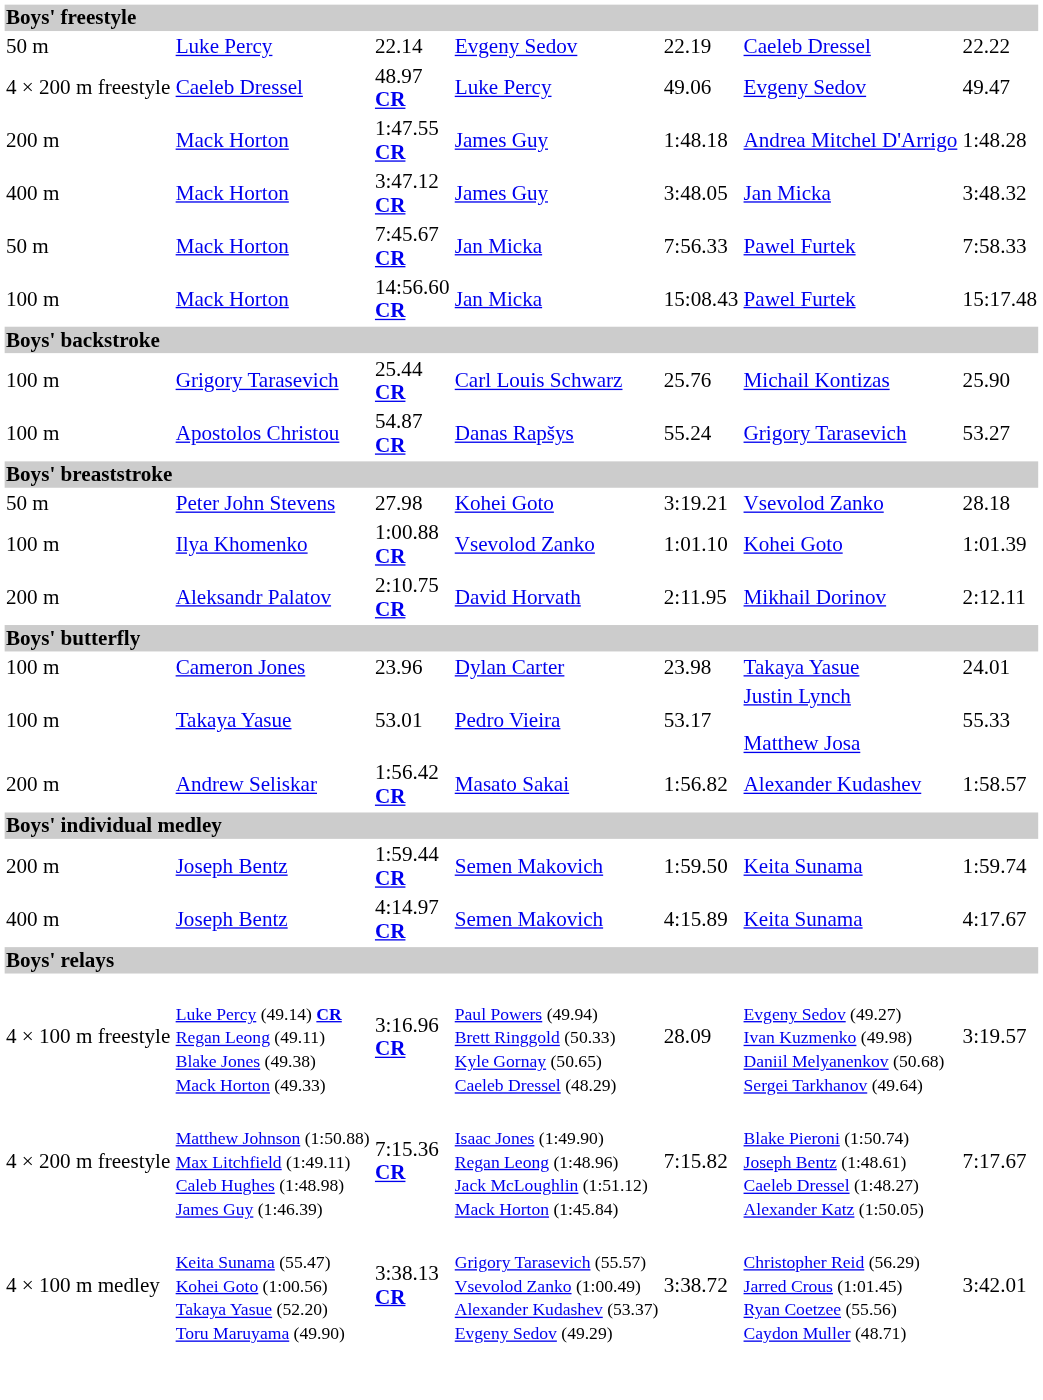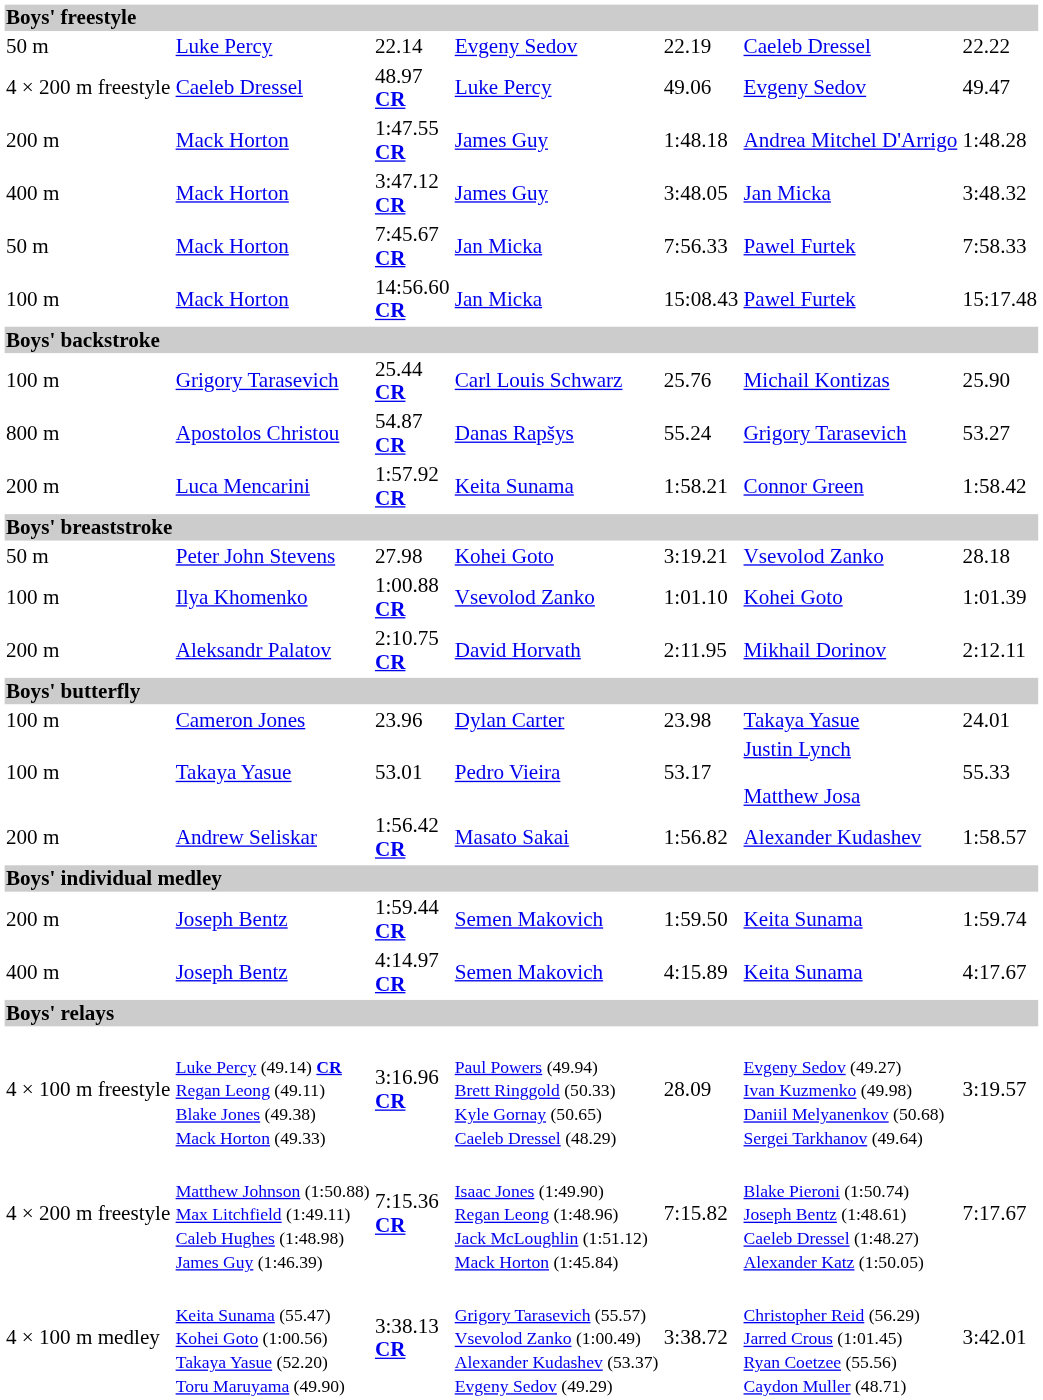 <table>
 <tr bgcolor="#cccccc">
 <td colspan=7><strong>Boys' freestyle</strong></td>
 </tr>
 <tr>
 <td>50 m</td>
 <td><a href='#'>Luke Percy</a> <br><small></small></td>
 <td>22.14</td>
 <td><a href='#'>Evgeny Sedov</a> <br><small></small></td>
 <td>22.19</td>
 <td><a href='#'>Caeleb Dressel</a> <br><small></small></td>
 <td>22.22</td>
 </tr>
 <tr>
 <td>4 × 200 m freestyle</td>
 <td><a href='#'>Caeleb Dressel</a> <br><small></small></td>
 <td>48.97 <br><strong><a href='#'>CR</a></strong></td>
 <td><a href='#'>Luke Percy</a> <br><small></small></td>
 <td>49.06</td>
 <td><a href='#'>Evgeny Sedov</a> <br><small></small></td>
 <td>49.47</td>
 </tr>
 <tr>
 <td>200 m</td>
 <td><a href='#'>Mack Horton</a> <br><small></small></td>
 <td>1:47.55 <br><strong><a href='#'>CR</a></strong></td>
 <td><a href='#'>James Guy</a> <br><small></small></td>
 <td>1:48.18</td>
 <td><a href='#'>Andrea Mitchel D'Arrigo</a> <br><small></small></td>
 <td>1:48.28</td>
 </tr>
 <tr>
 <td>400 m</td>
 <td><a href='#'>Mack Horton</a> <br><small></small></td>
 <td>3:47.12 <br><strong><a href='#'>CR</a></strong></td>
 <td><a href='#'>James Guy</a> <br><small></small></td>
 <td>3:48.05</td>
 <td><a href='#'>Jan Micka</a> <br><small></small></td>
 <td>3:48.32</td>
 </tr>
 <tr>
 <td>50 m</td>
 <td><a href='#'>Mack Horton</a> <br><small></small></td>
 <td>7:45.67 <br><strong><a href='#'>CR</a></strong></td>
 <td><a href='#'>Jan Micka</a> <br><small></small></td>
 <td>7:56.33</td>
 <td><a href='#'>Pawel Furtek</a> <br><small></small></td>
 <td>7:58.33</td>
 </tr>
 <tr>
 <td>100 m</td>
 <td><a href='#'>Mack Horton</a> <br><small></small></td>
 <td>14:56.60 <br><strong><a href='#'>CR</a></strong></td>
 <td><a href='#'>Jan Micka</a> <br><small></small></td>
 <td>15:08.43</td>
 <td><a href='#'>Pawel Furtek</a> <br><small></small></td>
 <td>15:17.48</td>
 </tr>
 <tr bgcolor="#cccccc">
 <td colspan=7><strong>Boys' backstroke</strong></td>
 </tr>
 <tr>
 <td>100 m</td>
 <td><a href='#'>Grigory Tarasevich</a> <br><small></small></td>
 <td>25.44 <br><strong><a href='#'>CR</a></strong></td>
 <td><a href='#'>Carl Louis Schwarz</a> <br><small></small></td>
 <td>25.76</td>
 <td><a href='#'>Michail Kontizas</a> <br><small></small></td>
 <td>25.90</td>
 </tr>
 <tr>
-<td>100 m</td>
+<td>800 m</td>
 <td><a href='#'>Apostolos Christou</a><br><small></small></td>
 <td>54.87 <br><strong><a href='#'>CR</a></strong></td>
 <td><a href='#'>Danas Rapšys</a><br><small></small></td>
 <td>55.24</td>
 <td><a href='#'>Grigory Tarasevich</a><br><small></small></td>
 <td>53.27</td>
+</tr>
+<tr>
+<td>200 m</td>
+<td><a href='#'>Luca Mencarini</a><br><small></small></td>
+<td>1:57.92 <br><strong><a href='#'>CR</a></strong></td>
+<td><a href='#'>Keita Sunama</a><br><small></small></td>
+<td>1:58.21</td>
+<td><a href='#'>Connor Green</a><br><small></small></td>
+<td>1:58.42</td>
 </tr>
 <tr bgcolor="#cccccc">
 <td colspan=7><strong>Boys' breaststroke</strong></td>
 </tr>
 <tr>
 <td>50 m</td>
 <td><a href='#'>Peter John Stevens</a> <br><small></small></td>
 <td>27.98</td>
 <td><a href='#'>Kohei Goto</a> <br><small></small></td>
 <td>3:19.21</td>
 <td><a href='#'>Vsevolod Zanko</a> <br><small></small></td>
 <td>28.18</td>
 </tr>
 <tr>
 <td>100 m</td>
 <td><a href='#'>Ilya Khomenko</a> <br><small></small></td>
 <td>1:00.88 <br><strong><a href='#'>CR</a></strong></td>
 <td><a href='#'>Vsevolod Zanko</a> <br><small></small></td>
 <td>1:01.10</td>
 <td><a href='#'>Kohei Goto</a> <br><small></small></td>
 <td>1:01.39</td>
 </tr>
 <tr>
 <td>200 m</td>
 <td><a href='#'>Aleksandr Palatov</a> <br><small></small></td>
 <td>2:10.75 <br><strong><a href='#'>CR</a></strong></td>
 <td><a href='#'>David Horvath</a> <br><small></small></td>
 <td>2:11.95</td>
 <td><a href='#'>Mikhail Dorinov</a> <br><small></small></td>
 <td>2:12.11</td>
 </tr>
 <tr bgcolor="#cccccc">
 <td colspan=7><strong>Boys' butterfly</strong></td>
 </tr>
 <tr>
 <td>100 m</td>
 <td><a href='#'>Cameron Jones</a> <br><small></small></td>
 <td>23.96</td>
 <td><a href='#'>Dylan Carter</a> <br><small></small></td>
 <td>23.98</td>
 <td><a href='#'>Takaya Yasue</a> <br><small></small></td>
 <td>24.01</td>
 </tr>
 <tr>
 <td>100 m</td>
 <td><a href='#'>Takaya Yasue</a> <br><small></small></td>
 <td>53.01</td>
 <td><a href='#'>Pedro Vieira</a> <br><small></small></td>
 <td>53.17</td>
 <td><a href='#'>Justin Lynch</a> <br><small></small><br><a href='#'>Matthew Josa</a> <br><small></small></td>
 <td>55.33</td>
 </tr>
 <tr>
 <td>200 m</td>
 <td><a href='#'>Andrew Seliskar</a> <br><small></small></td>
 <td>1:56.42 <br><strong><a href='#'>CR</a></strong></td>
 <td><a href='#'>Masato Sakai</a> <br><small></small></td>
 <td>1:56.82</td>
 <td><a href='#'>Alexander Kudashev</a> <br><small></small></td>
 <td>1:58.57</td>
 </tr>
 <tr bgcolor="#cccccc">
 <td colspan=7><strong>Boys' individual medley</strong></td>
 </tr>
 <tr>
 <td>200 m</td>
 <td><a href='#'>Joseph Bentz</a> <br><small></small></td>
 <td>1:59.44 <br><strong><a href='#'>CR</a></strong></td>
 <td><a href='#'>Semen Makovich</a> <br><small></small></td>
 <td>1:59.50</td>
 <td><a href='#'>Keita Sunama</a> <br><small></small></td>
 <td>1:59.74</td>
 </tr>
 <tr>
 <td>400 m</td>
 <td><a href='#'>Joseph Bentz</a> <br><small></small></td>
 <td>4:14.97 <br><strong><a href='#'>CR</a></strong></td>
 <td><a href='#'>Semen Makovich</a> <br><small></small></td>
 <td>4:15.89</td>
 <td><a href='#'>Keita Sunama</a> <br><small></small></td>
 <td>4:17.67</td>
 </tr>
 <tr bgcolor="#cccccc">
 <td colspan=7><strong>Boys' relays</strong></td>
 </tr>
 <tr>
 <td>4 × 100 m freestyle</td>
 <td><br><small><a href='#'>Luke Percy</a> (49.14) <strong><a href='#'>CR</a></strong> <br><a href='#'>Regan Leong</a> (49.11)<br><a href='#'>Blake Jones</a> (49.38)<br><a href='#'>Mack Horton</a> (49.33)</small></td>
 <td>3:16.96 <br><strong><a href='#'>CR</a></strong></td>
 <td><br><small><a href='#'>Paul Powers</a> (49.94)<br><a href='#'>Brett Ringgold</a> (50.33)<br><a href='#'>Kyle Gornay</a> (50.65)<br><a href='#'>Caeleb Dressel</a> (48.29)</small></td>
 <td>28.09</td>
 <td><br><small><a href='#'>Evgeny Sedov</a> (49.27)<br><a href='#'>Ivan Kuzmenko</a> (49.98)<br><a href='#'>Daniil Melyanenkov</a> (50.68)<br><a href='#'>Sergei Tarkhanov</a> (49.64)</small></td>
 <td>3:19.57</td>
 </tr>
 <tr>
 <td>4 × 200 m freestyle</td>
 <td><br><small><a href='#'>Matthew Johnson</a> (1:50.88)<br><a href='#'>Max Litchfield</a> (1:49.11)<br><a href='#'>Caleb Hughes</a> (1:48.98)<br><a href='#'>James Guy</a> (1:46.39)</small></td>
 <td>7:15.36 <br><strong><a href='#'>CR</a></strong></td>
 <td><br><small><a href='#'>Isaac Jones</a> (1:49.90)<br><a href='#'>Regan Leong</a> (1:48.96)<br><a href='#'>Jack McLoughlin</a> (1:51.12)<br><a href='#'>Mack Horton</a> (1:45.84)</small></td>
 <td>7:15.82</td>
 <td><br><small><a href='#'>Blake Pieroni</a> (1:50.74)<br><a href='#'>Joseph Bentz</a> (1:48.61)<br><a href='#'>Caeleb Dressel</a> (1:48.27)<br><a href='#'>Alexander Katz</a> (1:50.05)</small></td>
 <td>7:17.67</td>
 </tr>
 <tr>
 <td>4 × 100 m medley</td>
 <td><br><small><a href='#'>Keita Sunama</a> (55.47)<br><a href='#'>Kohei Goto</a> (1:00.56)<br><a href='#'>Takaya Yasue</a> (52.20)<br><a href='#'>Toru Maruyama</a> (49.90)</small></td>
 <td>3:38.13 <br><strong><a href='#'>CR</a></strong></td>
 <td><br><small><a href='#'>Grigory Tarasevich</a> (55.57)<br><a href='#'>Vsevolod Zanko</a> (1:00.49)<br><a href='#'>Alexander Kudashev</a> (53.37)<br><a href='#'>Evgeny Sedov</a> (49.29)</small></td>
 <td>3:38.72</td>
 <td><br><small><a href='#'>Christopher Reid</a> (56.29)<br><a href='#'>Jarred Crous</a> (1:01.45)<br><a href='#'>Ryan Coetzee</a> (55.56)<br><a href='#'>Caydon Muller</a> (48.71)</small></td>
 <td>3:42.01</td>
 </tr>
 </table>
